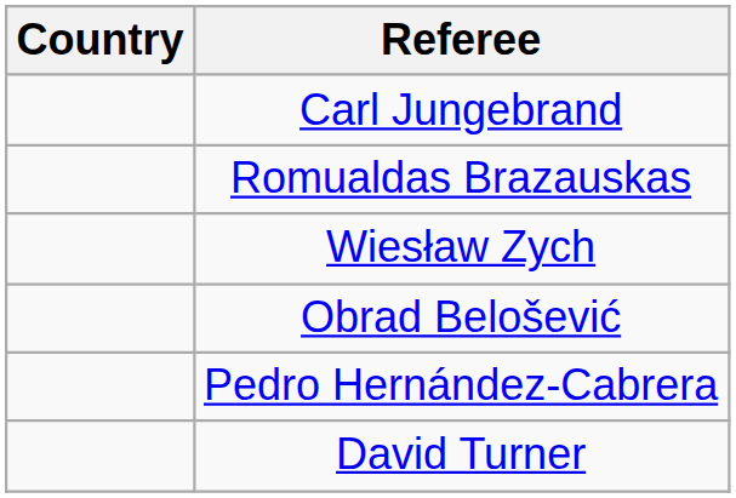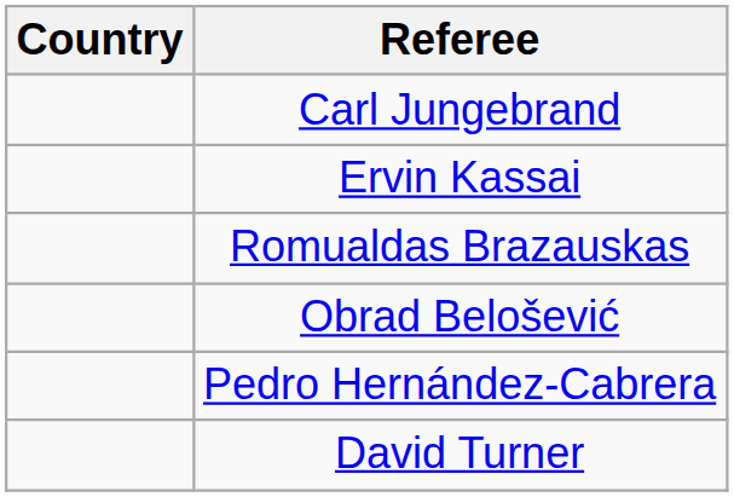 <table class="wikitable sortable" style="text-align:center;">
 <tr>
 <th>Country</th>
 <th>Referee</th>
 </tr>
 <tr>
 <td></td>
 <td><a href='#'>Carl Jungebrand</a></td>
 </tr>
 <tr>
 <td></td>
-<td><a href='#'>Romualdas Brazauskas</a></td>
+<td><a href='#'>Ervin Kassai</a></td>
 </tr>
 <tr>
 <td></td>
-<td><a href='#'>Wiesław Zych</a></td>
+<td><a href='#'>Romualdas Brazauskas</a></td>
 </tr>
 <tr>
 <td></td>
 <td><a href='#'>Obrad Belošević</a></td>
 </tr>
 <tr>
 <td></td>
 <td><a href='#'>Pedro Hernández-Cabrera</a></td>
 </tr>
 <tr>
 <td></td>
 <td><a href='#'>David Turner</a></td>
 </tr>
 </table>
